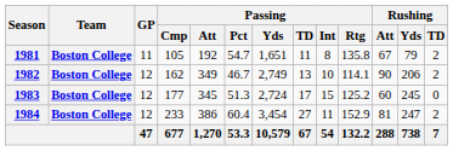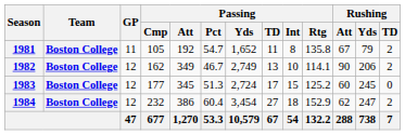 <table class="wikitable" style="text-align:center;">
 <tr>
 <th rowspan="2">Season</th>
 <th rowspan="2">Team</th>
 <th rowspan="2">GP</th>
 <th colspan="7">Passing</th>
 <th colspan="3">Rushing</th>
 </tr>
 <tr>
 <th>Cmp</th>
 <th>Att</th>
 <th>Pct</th>
 <th>Yds</th>
 <th>TD</th>
 <th>Int</th>
 <th>Rtg</th>
 <th>Att</th>
 <th>Yds</th>
 <th>TD</th>
 </tr>
 <tr>
 <th><a href='#'>1981</a></th>
 <th><a href='#'>Boston College</a></th>
 <td>11</td>
 <td>105</td>
 <td>192</td>
 <td>54.7</td>
-<td>1,651</td>
+<td>1,652</td>
 <td>11</td>
 <td>8</td>
 <td>135.8</td>
 <td>67</td>
 <td>79</td>
 <td>2</td>
 </tr>
 <tr>
 <th><a href='#'>1982</a></th>
 <th><a href='#'>Boston College</a></th>
 <td>12</td>
 <td>162</td>
 <td>349</td>
 <td>46.7</td>
 <td>2,749</td>
 <td>13</td>
 <td>10</td>
 <td>114.1</td>
 <td>90</td>
 <td>206</td>
 <td>2</td>
 </tr>
 <tr>
 <th><a href='#'>1983</a></th>
 <th><a href='#'>Boston College</a></th>
 <td>12</td>
 <td>177</td>
 <td>345</td>
 <td>51.3</td>
 <td>2,724</td>
 <td>17</td>
 <td>15</td>
 <td>125.2</td>
 <td>60</td>
 <td>245</td>
 <td>0</td>
 </tr>
 <tr>
 <th><a href='#'>1984</a></th>
 <th><a href='#'>Boston College</a></th>
 <td>12</td>
-<td>233</td>
+<td>232</td>
 <td>386</td>
 <td>60.4</td>
 <td>3,454</td>
 <td>27</td>
-<td>11</td>
+<td>18</td>
 <td>152.9</td>
-<td>81</td>
+<td>62</td>
 <td>247</td>
 <td>2</td>
 </tr>
 <tr>
 <th colspan="2"></th>
 <th>47</th>
 <th>677</th>
 <th>1,270</th>
 <th>53.3</th>
 <th>10,579</th>
 <th>67</th>
 <th>54</th>
 <th>132.2</th>
 <th>288</th>
 <th>738</th>
 <th>7</th>
 </tr>
 </table>
